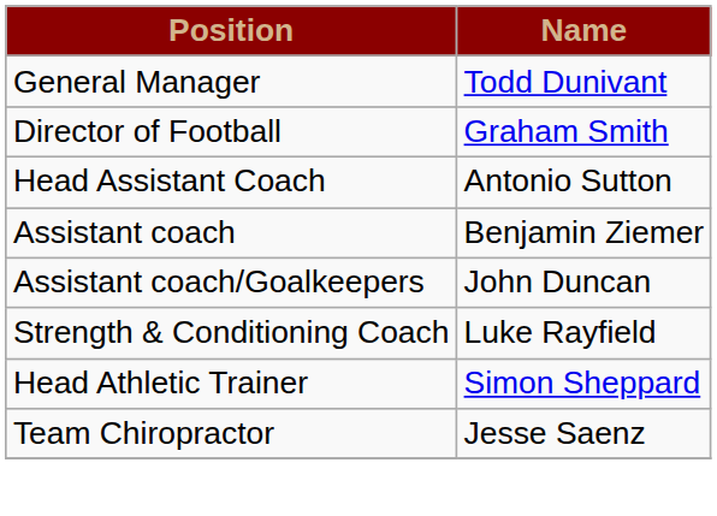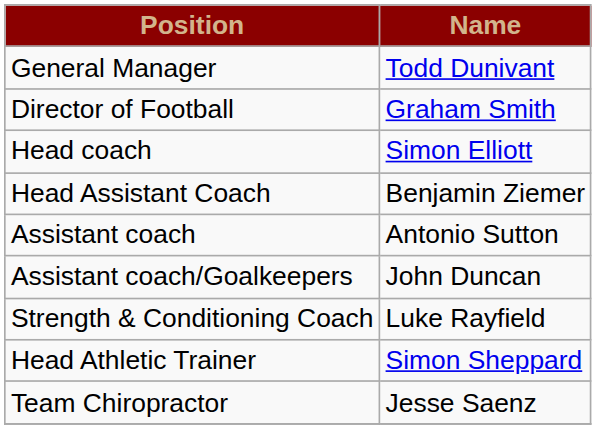 <table class="wikitable">
 <tr>
 <th style="background:#8B0000; color:#D2B48C;" scope="col">Position</th>
 <th style="background:#8B0000; color:#D2B48C;" scope="col">Name</th>
 </tr>
 <tr>
 <td>General Manager</td>
 <td> <a href='#'>Todd Dunivant</a></td>
 </tr>
 <tr>
 <td>Director of Football</td>
 <td> <a href='#'>Graham Smith</a></td>
 </tr>
 <tr>
+<td>Head coach</td>
+<td> <a href='#'>Simon Elliott</a></td>
+</tr>
+<tr>
 <td>Head Assistant Coach</td>
-<td> Antonio Sutton</td>
+<td> Benjamin Ziemer</td>
 </tr>
 <tr>
 <td>Assistant coach</td>
-<td> Benjamin Ziemer</td>
+<td> Antonio Sutton</td>
 </tr>
 <tr>
 <td>Assistant coach/Goalkeepers</td>
 <td> John Duncan</td>
 </tr>
 <tr>
 <td>Strength & Conditioning Coach</td>
 <td> Luke Rayfield</td>
 </tr>
 <tr>
 <td>Head Athletic Trainer</td>
 <td> <a href='#'>Simon Sheppard</a></td>
 </tr>
 <tr>
 <td>Team Chiropractor</td>
 <td> Jesse Saenz</td>
 </tr>
 <tr>
 </tr>
 </table>
